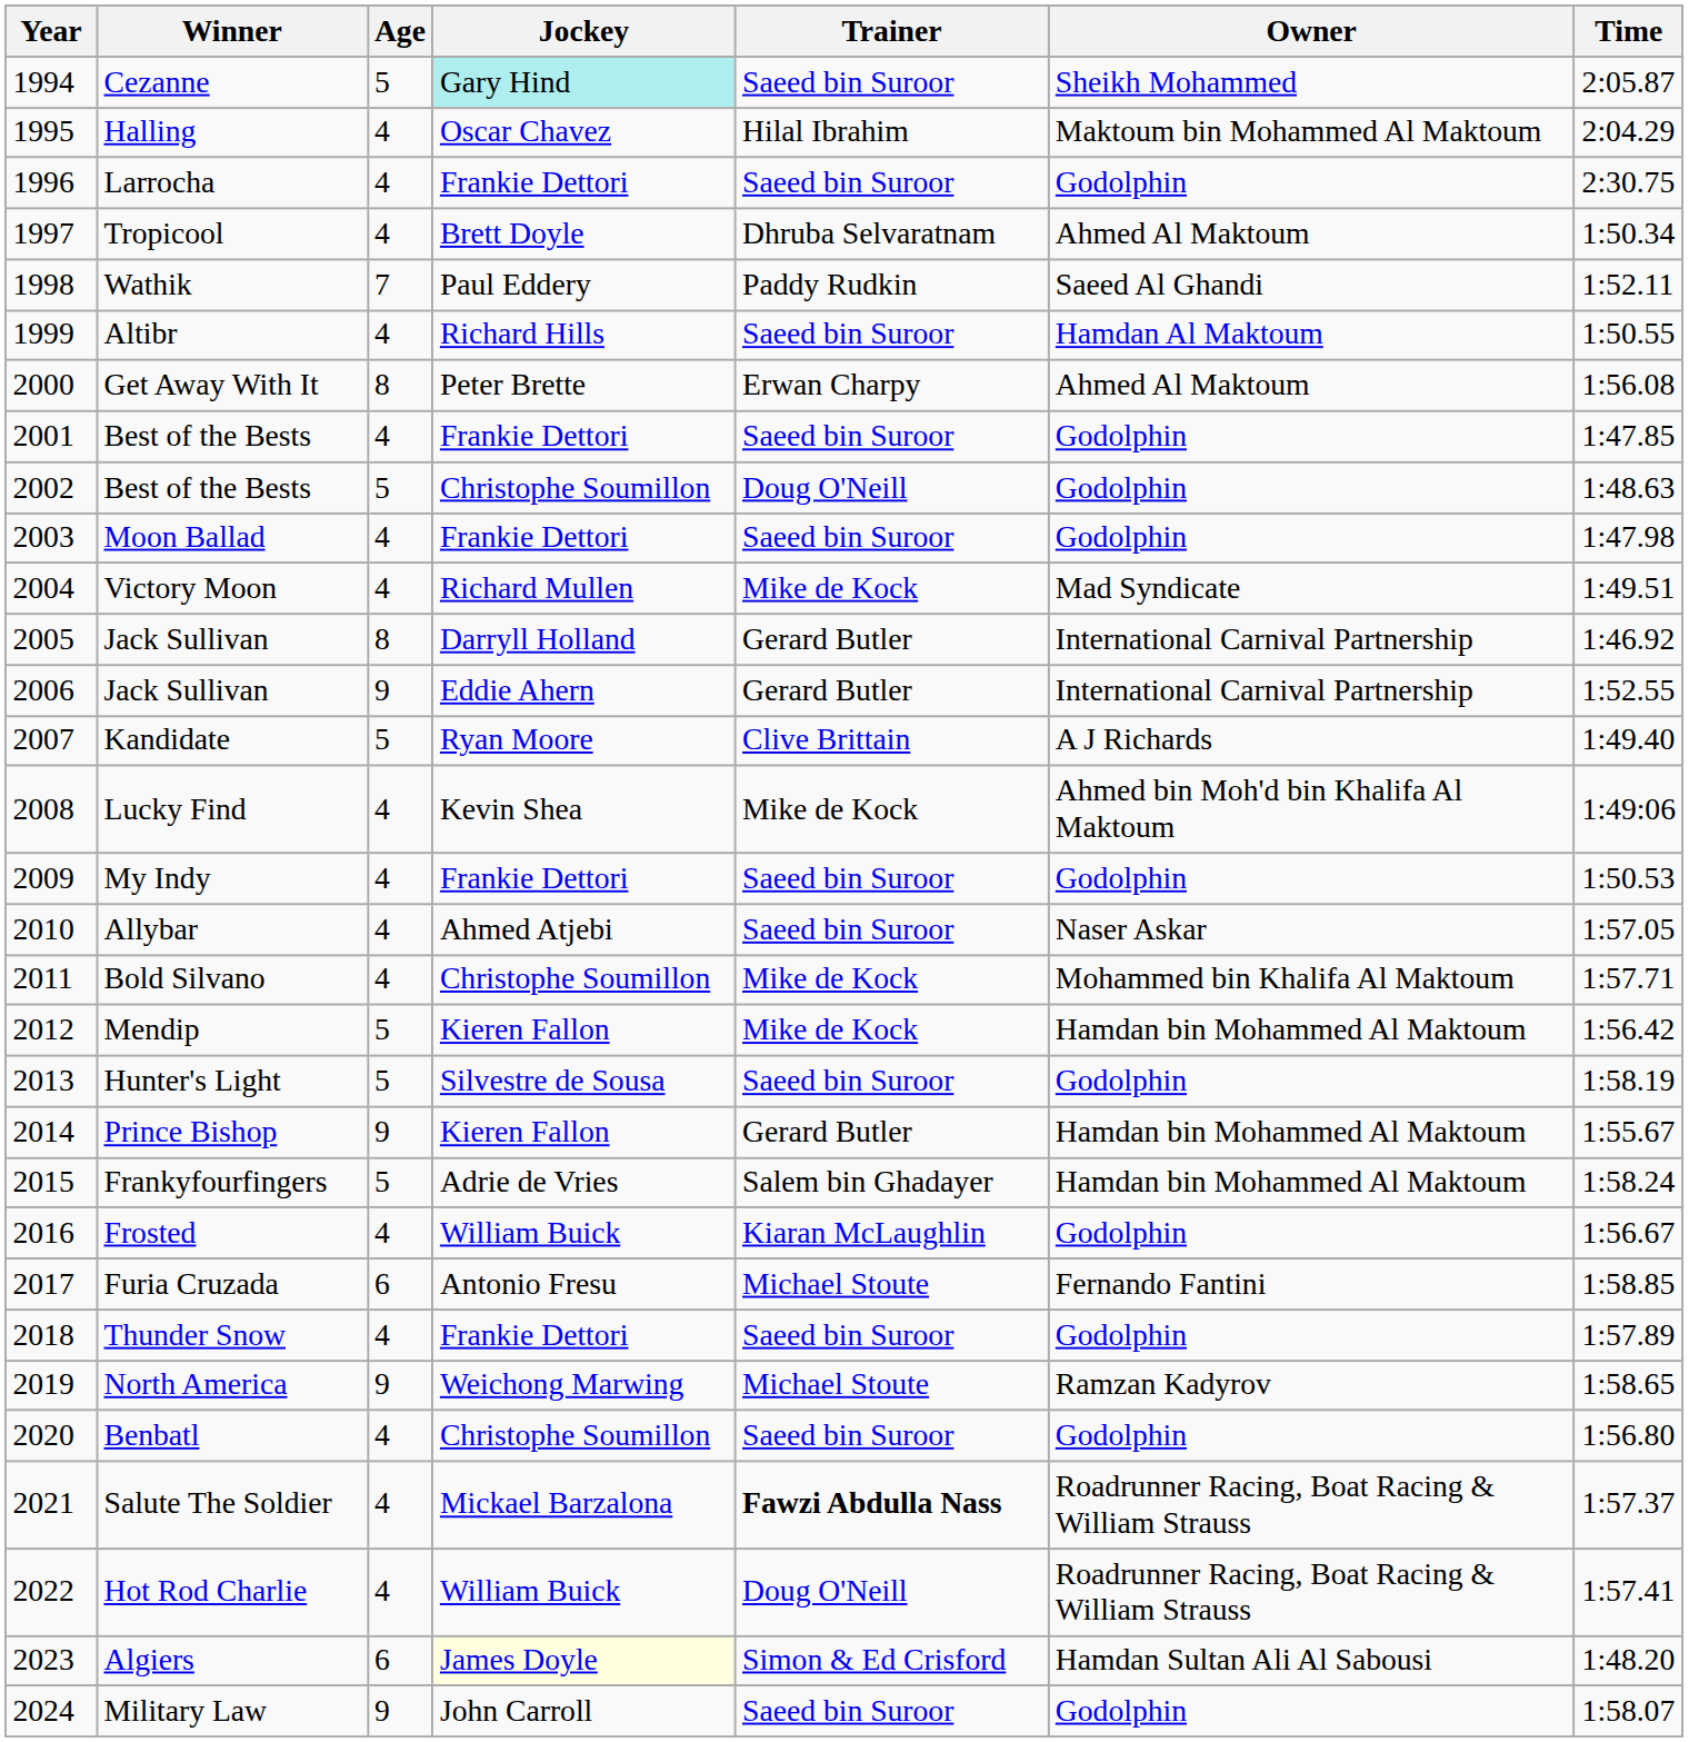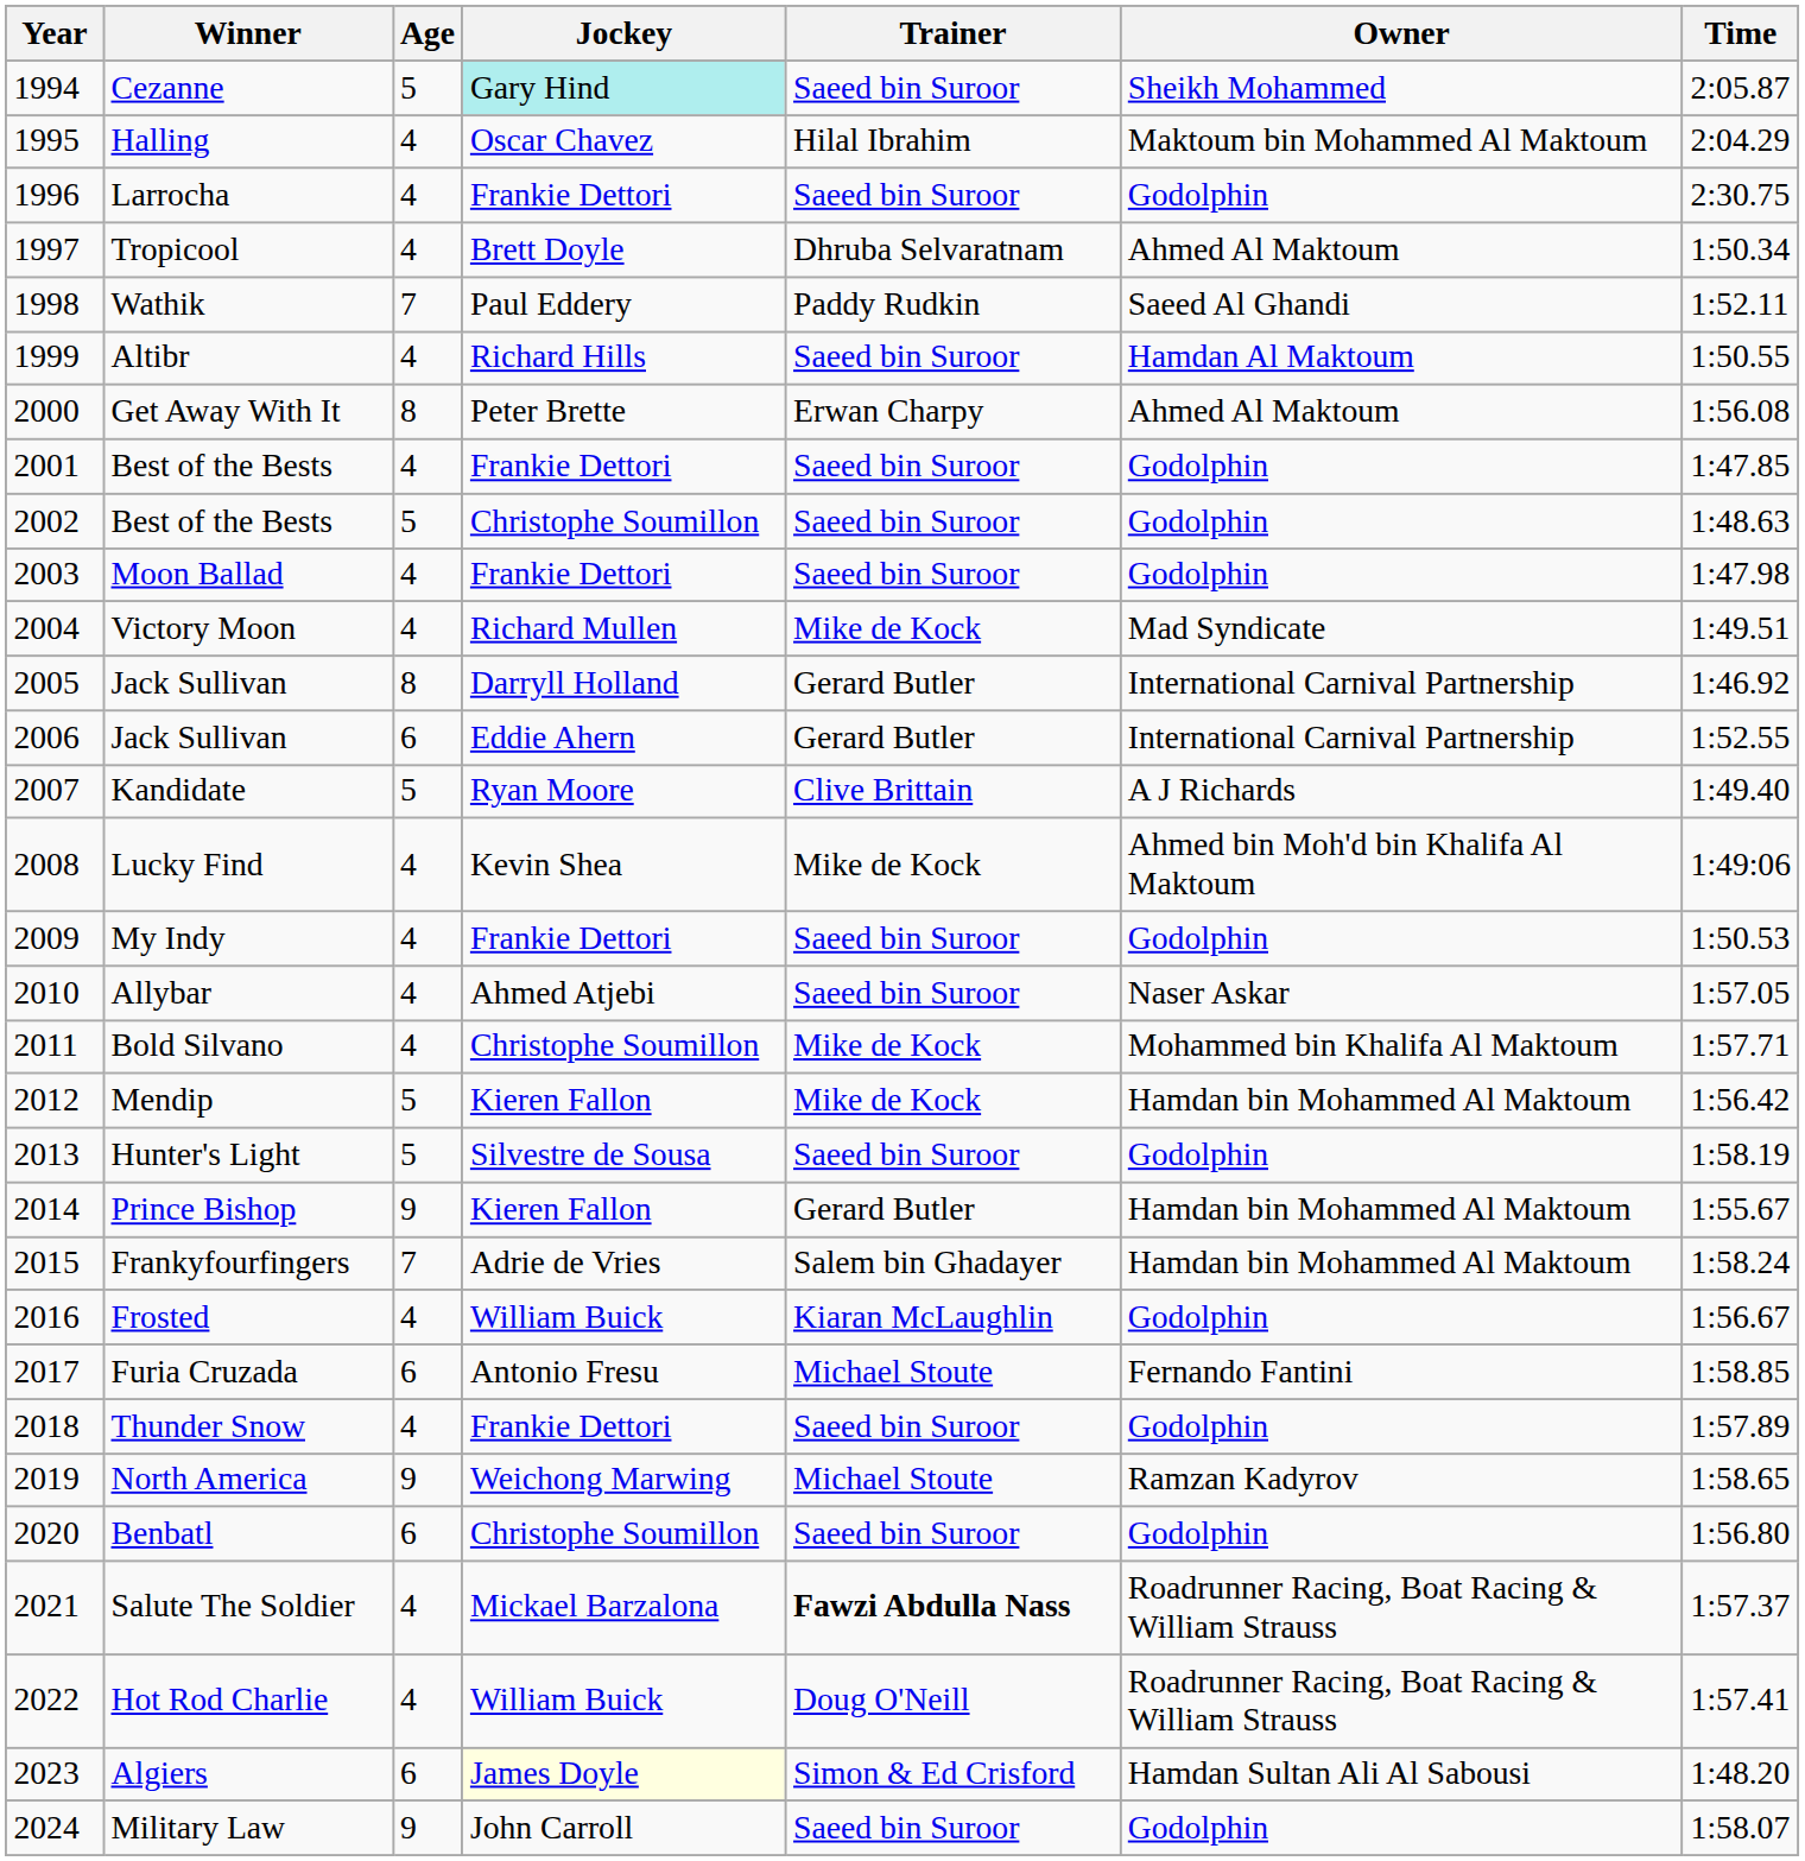 <table class="wikitable sortable" style="font-size:90%">
 <tr>
 <th style="width:36px">Year<br></th>
 <th style="width:120px">Winner<br></th>
 <th>Age<br></th>
 <th style="width:135px">Jockey<br></th>
 <th style="width:140px">Trainer<br></th>
 <th style="width:240px">Owner<br></th>
 <th>Time<br></th>
 </tr>
 <tr>
 <td>1994</td>
 <td><a href='#'>Cezanne</a></td>
 <td>5</td>
 <td style="background: paleturquoise;">Gary Hind</td>
 <td><a href='#'>Saeed bin Suroor</a></td>
 <td><a href='#'>Sheikh Mohammed</a></td>
 <td>2:05.87</td>
 </tr>
 <tr>
 <td>1995</td>
 <td><a href='#'>Halling</a></td>
 <td>4</td>
 <td><a href='#'>Oscar Chavez</a></td>
 <td>Hilal Ibrahim</td>
 <td>Maktoum bin Mohammed Al Maktoum</td>
 <td>2:04.29</td>
 </tr>
 <tr>
 <td>1996</td>
 <td>Larrocha</td>
 <td>4</td>
 <td><a href='#'>Frankie Dettori</a></td>
 <td><a href='#'>Saeed bin Suroor</a></td>
 <td><a href='#'>Godolphin</a></td>
 <td>2:30.75</td>
 </tr>
 <tr>
 <td>1997</td>
 <td>Tropicool</td>
 <td>4</td>
 <td><a href='#'>Brett Doyle</a></td>
 <td>Dhruba Selvaratnam</td>
 <td>Ahmed Al Maktoum</td>
 <td>1:50.34</td>
 </tr>
 <tr>
 <td>1998</td>
 <td>Wathik</td>
 <td>7</td>
 <td>Paul Eddery</td>
 <td>Paddy Rudkin</td>
 <td>Saeed Al Ghandi</td>
 <td>1:52.11</td>
 </tr>
 <tr>
 <td>1999</td>
 <td>Altibr</td>
 <td>4</td>
 <td><a href='#'>Richard Hills</a></td>
 <td><a href='#'>Saeed bin Suroor</a></td>
 <td><a href='#'>Hamdan Al Maktoum</a></td>
 <td>1:50.55</td>
 </tr>
 <tr>
 <td>2000</td>
 <td>Get Away With It</td>
 <td>8</td>
 <td>Peter Brette</td>
 <td>Erwan Charpy</td>
 <td>Ahmed Al Maktoum</td>
 <td>1:56.08</td>
 </tr>
 <tr>
 <td>2001</td>
 <td>Best of the Bests</td>
 <td>4</td>
 <td><a href='#'>Frankie Dettori</a></td>
 <td><a href='#'>Saeed bin Suroor</a></td>
 <td><a href='#'>Godolphin</a></td>
 <td>1:47.85</td>
 </tr>
 <tr>
 <td>2002</td>
 <td>Best of the Bests</td>
 <td>5</td>
 <td><a href='#'>Christophe Soumillon</a></td>
-<td><a href='#'>Doug O'Neill</a></td>
+<td><a href='#'>Saeed bin Suroor</a></td>
 <td><a href='#'>Godolphin</a></td>
 <td>1:48.63</td>
 </tr>
 <tr>
 <td>2003</td>
 <td><a href='#'>Moon Ballad</a></td>
 <td>4</td>
 <td><a href='#'>Frankie Dettori</a></td>
 <td><a href='#'>Saeed bin Suroor</a></td>
 <td><a href='#'>Godolphin</a></td>
 <td>1:47.98</td>
 </tr>
 <tr>
 <td>2004</td>
 <td>Victory Moon</td>
 <td>4</td>
 <td><a href='#'>Richard Mullen</a></td>
 <td><a href='#'>Mike de Kock</a></td>
 <td>Mad Syndicate</td>
 <td>1:49.51</td>
 </tr>
 <tr>
 <td>2005</td>
 <td>Jack Sullivan</td>
 <td>8</td>
 <td><a href='#'>Darryll Holland</a></td>
 <td>Gerard Butler</td>
 <td>International Carnival Partnership</td>
 <td>1:46.92</td>
 </tr>
 <tr>
 <td>2006</td>
 <td>Jack Sullivan</td>
-<td>9</td>
+<td>6</td>
 <td><a href='#'>Eddie Ahern</a></td>
 <td>Gerard Butler</td>
 <td>International Carnival Partnership</td>
 <td>1:52.55</td>
 </tr>
 <tr>
 <td>2007</td>
 <td>Kandidate</td>
 <td>5</td>
 <td><a href='#'>Ryan Moore</a></td>
 <td><a href='#'>Clive Brittain</a></td>
 <td>A J Richards</td>
 <td>1:49.40</td>
 </tr>
 <tr>
 <td>2008</td>
 <td>Lucky Find</td>
 <td>4</td>
 <td>Kevin Shea</td>
 <td>Mike de Kock</td>
 <td>Ahmed bin Moh'd bin Khalifa Al Maktoum</td>
 <td>1:49:06</td>
 </tr>
 <tr>
 <td>2009</td>
 <td>My Indy</td>
 <td>4</td>
 <td><a href='#'>Frankie Dettori</a></td>
 <td><a href='#'>Saeed bin Suroor</a></td>
 <td><a href='#'>Godolphin</a></td>
 <td>1:50.53</td>
 </tr>
 <tr>
 <td>2010</td>
 <td>Allybar</td>
 <td>4</td>
 <td>Ahmed Atjebi</td>
 <td><a href='#'>Saeed bin Suroor</a></td>
 <td>Naser Askar</td>
 <td>1:57.05</td>
 </tr>
 <tr>
 <td>2011</td>
 <td>Bold Silvano</td>
 <td>4</td>
 <td><a href='#'>Christophe Soumillon</a></td>
 <td><a href='#'>Mike de Kock</a></td>
 <td>Mohammed bin Khalifa Al Maktoum</td>
 <td>1:57.71</td>
 </tr>
 <tr>
 <td>2012</td>
 <td>Mendip</td>
 <td>5</td>
 <td><a href='#'>Kieren Fallon</a></td>
 <td><a href='#'>Mike de Kock</a></td>
 <td>Hamdan bin Mohammed Al Maktoum</td>
 <td>1:56.42</td>
 </tr>
 <tr>
 <td>2013</td>
 <td>Hunter's Light</td>
 <td>5</td>
 <td><a href='#'>Silvestre de Sousa</a></td>
 <td><a href='#'>Saeed bin Suroor</a></td>
 <td><a href='#'>Godolphin</a></td>
 <td>1:58.19</td>
 </tr>
 <tr>
 <td>2014</td>
 <td><a href='#'>Prince Bishop</a></td>
 <td>9</td>
 <td><a href='#'>Kieren Fallon</a></td>
 <td>Gerard Butler</td>
 <td>Hamdan bin Mohammed Al Maktoum</td>
 <td>1:55.67</td>
 </tr>
 <tr>
 <td>2015</td>
 <td>Frankyfourfingers</td>
-<td>5</td>
+<td>7</td>
 <td>Adrie de Vries</td>
 <td>Salem bin Ghadayer</td>
 <td>Hamdan bin Mohammed Al Maktoum</td>
 <td>1:58.24</td>
 </tr>
 <tr>
 <td>2016</td>
 <td><a href='#'>Frosted</a></td>
 <td>4</td>
 <td><a href='#'>William Buick</a></td>
 <td><a href='#'>Kiaran McLaughlin</a></td>
 <td><a href='#'>Godolphin</a></td>
 <td>1:56.67</td>
 </tr>
 <tr>
 <td>2017</td>
 <td>Furia Cruzada</td>
 <td>6</td>
 <td>Antonio Fresu</td>
 <td><a href='#'>Michael Stoute</a></td>
 <td>Fernando Fantini</td>
 <td>1:58.85</td>
 </tr>
 <tr>
 <td>2018</td>
 <td><a href='#'>Thunder Snow</a></td>
 <td>4</td>
 <td><a href='#'>Frankie Dettori</a></td>
 <td><a href='#'>Saeed bin Suroor</a></td>
 <td><a href='#'>Godolphin</a></td>
 <td>1:57.89</td>
 </tr>
 <tr>
 <td>2019</td>
 <td><a href='#'>North America</a></td>
 <td>9</td>
 <td><a href='#'>Weichong Marwing</a></td>
 <td><a href='#'>Michael Stoute</a></td>
 <td>Ramzan Kadyrov</td>
 <td>1:58.65</td>
 </tr>
 <tr>
 <td>2020</td>
 <td><a href='#'>Benbatl</a></td>
-<td>4</td>
+<td>6</td>
 <td><a href='#'>Christophe Soumillon</a></td>
 <td><a href='#'>Saeed bin Suroor</a></td>
 <td><a href='#'>Godolphin</a></td>
 <td>1:56.80</td>
 </tr>
 <tr>
 <td>2021</td>
 <td>Salute The Soldier</td>
 <td>4</td>
 <td><a href='#'>Mickael Barzalona</a></td>
 <td><strong>Fawzi Abdulla Nass</strong></td>
 <td>Roadrunner Racing, Boat Racing & William Strauss</td>
 <td>1:57.37</td>
 </tr>
 <tr>
 <td>2022</td>
 <td><a href='#'>Hot Rod Charlie</a></td>
 <td>4</td>
 <td><a href='#'>William Buick</a></td>
 <td><a href='#'>Doug O'Neill</a></td>
 <td>Roadrunner Racing, Boat Racing & William Strauss</td>
 <td>1:57.41</td>
 </tr>
 <tr>
 <td>2023</td>
 <td><a href='#'>Algiers</a></td>
 <td>6</td>
 <td style="background: lightyellow;"><a href='#'>James Doyle</a></td>
 <td><a href='#'>Simon & Ed Crisford</a></td>
 <td>Hamdan Sultan Ali Al Sabousi</td>
 <td>1:48.20</td>
 </tr>
 <tr>
 <td>2024</td>
 <td>Military Law</td>
 <td>9</td>
 <td>John Carroll</td>
 <td><a href='#'>Saeed bin Suroor</a></td>
 <td><a href='#'>Godolphin</a></td>
 <td>1:58.07</td>
 </tr>
 </table>
